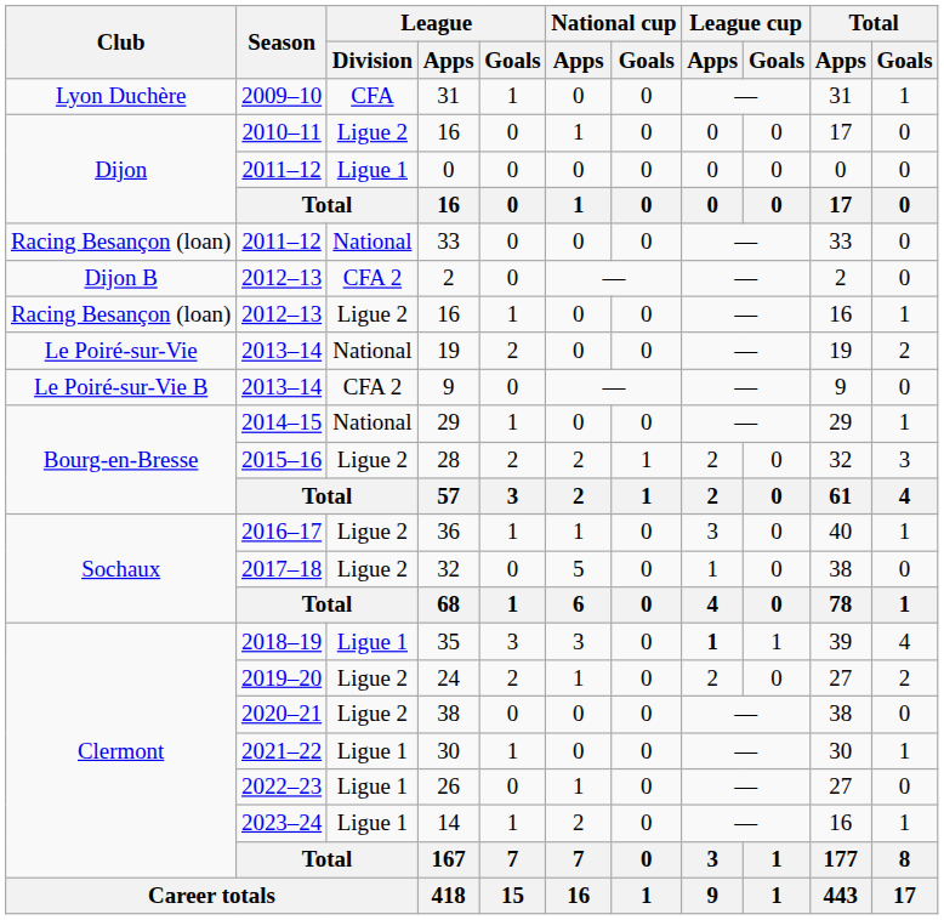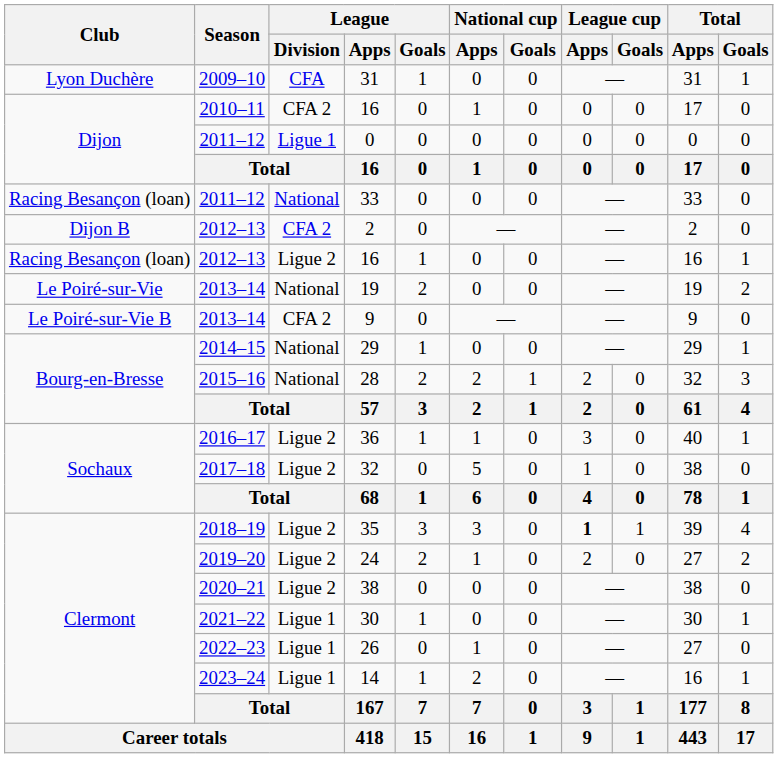 <table class="wikitable" style="text-align:center">
 <tr>
 <th rowspan="2">Club</th>
 <th rowspan="2">Season</th>
 <th colspan="3">League</th>
 <th colspan="2">National cup</th>
 <th colspan="2">League cup</th>
 <th colspan="2">Total</th>
 </tr>
 <tr>
 <th>Division</th>
 <th>Apps</th>
 <th>Goals</th>
 <th>Apps</th>
 <th>Goals</th>
 <th>Apps</th>
 <th>Goals</th>
 <th>Apps</th>
 <th>Goals</th>
 </tr>
 <tr>
 <td><a href='#'>Lyon Duchère</a></td>
 <td><a href='#'>2009–10</a></td>
 <td><a href='#'>CFA</a></td>
 <td>31</td>
 <td>1</td>
 <td>0</td>
 <td>0</td>
 <td colspan="2">—</td>
 <td>31</td>
 <td>1</td>
 </tr>
 <tr>
 <td rowspan="3"><a href='#'>Dijon</a></td>
 <td><a href='#'>2010–11</a></td>
-<td><a href='#'>Ligue 2</a></td>
+<td>CFA 2</td>
 <td>16</td>
 <td>0</td>
 <td>1</td>
 <td>0</td>
 <td>0</td>
 <td>0</td>
 <td>17</td>
 <td>0</td>
 </tr>
 <tr>
 <td><a href='#'>2011–12</a></td>
 <td><a href='#'>Ligue 1</a></td>
 <td>0</td>
 <td>0</td>
 <td>0</td>
 <td>0</td>
 <td>0</td>
 <td>0</td>
 <td>0</td>
 <td>0</td>
 </tr>
 <tr>
 <th colspan="2">Total</th>
 <th>16</th>
 <th>0</th>
 <th>1</th>
 <th>0</th>
 <th>0</th>
 <th>0</th>
 <th>17</th>
 <th>0</th>
 </tr>
 <tr>
 <td><a href='#'>Racing Besançon</a> (loan)</td>
 <td><a href='#'>2011–12</a></td>
 <td><a href='#'>National</a></td>
 <td>33</td>
 <td>0</td>
 <td>0</td>
 <td>0</td>
 <td colspan="2">—</td>
 <td>33</td>
 <td>0</td>
 </tr>
 <tr>
 <td><a href='#'>Dijon B</a></td>
 <td><a href='#'>2012–13</a></td>
 <td><a href='#'>CFA 2</a></td>
 <td>2</td>
 <td>0</td>
 <td colspan="2">—</td>
 <td colspan="2">—</td>
 <td>2</td>
 <td>0</td>
 </tr>
 <tr>
 <td><a href='#'>Racing Besançon</a> (loan)</td>
 <td><a href='#'>2012–13</a></td>
 <td>Ligue 2</td>
 <td>16</td>
 <td>1</td>
 <td>0</td>
 <td>0</td>
 <td colspan="2">—</td>
 <td>16</td>
 <td>1</td>
 </tr>
 <tr>
 <td><a href='#'>Le Poiré-sur-Vie</a></td>
 <td><a href='#'>2013–14</a></td>
 <td>National</td>
 <td>19</td>
 <td>2</td>
 <td>0</td>
 <td>0</td>
 <td colspan="2">—</td>
 <td>19</td>
 <td>2</td>
 </tr>
 <tr>
 <td><a href='#'>Le Poiré-sur-Vie B</a></td>
 <td><a href='#'>2013–14</a></td>
 <td>CFA 2</td>
 <td>9</td>
 <td>0</td>
 <td colspan="2">—</td>
 <td colspan="2">—</td>
 <td>9</td>
 <td>0</td>
 </tr>
 <tr>
 <td rowspan="3"><a href='#'>Bourg-en-Bresse</a></td>
 <td><a href='#'>2014–15</a></td>
 <td>National</td>
 <td>29</td>
 <td>1</td>
 <td>0</td>
 <td>0</td>
 <td colspan="2">—</td>
 <td>29</td>
 <td>1</td>
 </tr>
 <tr>
 <td><a href='#'>2015–16</a></td>
-<td>Ligue 2</td>
+<td>National</td>
 <td>28</td>
 <td>2</td>
 <td>2</td>
 <td>1</td>
 <td>2</td>
 <td>0</td>
 <td>32</td>
 <td>3</td>
 </tr>
 <tr>
 <th colspan="2">Total</th>
 <th>57</th>
 <th>3</th>
 <th>2</th>
 <th>1</th>
 <th>2</th>
 <th>0</th>
 <th>61</th>
 <th>4</th>
 </tr>
 <tr>
 <td rowspan="3"><a href='#'>Sochaux</a></td>
 <td><a href='#'>2016–17</a></td>
 <td>Ligue 2</td>
 <td>36</td>
 <td>1</td>
 <td>1</td>
 <td>0</td>
 <td>3</td>
 <td>0</td>
 <td>40</td>
 <td>1</td>
 </tr>
 <tr>
 <td><a href='#'>2017–18</a></td>
 <td>Ligue 2</td>
 <td>32</td>
 <td>0</td>
 <td>5</td>
 <td>0</td>
 <td>1</td>
 <td>0</td>
 <td>38</td>
 <td>0</td>
 </tr>
 <tr>
 <th colspan="2">Total</th>
 <th>68</th>
 <th>1</th>
 <th>6</th>
 <th>0</th>
 <th>4</th>
 <th>0</th>
 <th>78</th>
 <th>1</th>
 </tr>
 <tr>
 <td rowspan="7"><a href='#'>Clermont</a></td>
 <td><a href='#'>2018–19</a></td>
-<td><a href='#'>Ligue 1</a></td>
+<td>Ligue 2</td>
 <td>35</td>
 <td>3</td>
 <td>3</td>
 <td>0</td>
 <td><strong>1</strong></td>
 <td>1</td>
 <td>39</td>
 <td>4</td>
 </tr>
 <tr>
 <td><a href='#'>2019–20</a></td>
 <td>Ligue 2</td>
 <td>24</td>
 <td>2</td>
 <td>1</td>
 <td>0</td>
 <td>2</td>
 <td>0</td>
 <td>27</td>
 <td>2</td>
 </tr>
 <tr>
 <td><a href='#'>2020–21</a></td>
 <td>Ligue 2</td>
 <td>38</td>
 <td>0</td>
 <td>0</td>
 <td>0</td>
 <td colspan="2">—</td>
 <td>38</td>
 <td>0</td>
 </tr>
 <tr>
 <td><a href='#'>2021–22</a></td>
 <td>Ligue 1</td>
 <td>30</td>
 <td>1</td>
 <td>0</td>
 <td>0</td>
 <td colspan="2">—</td>
 <td>30</td>
 <td>1</td>
 </tr>
 <tr>
 <td><a href='#'>2022–23</a></td>
 <td>Ligue 1</td>
 <td>26</td>
 <td>0</td>
 <td>1</td>
 <td>0</td>
 <td colspan="2">—</td>
 <td>27</td>
 <td>0</td>
 </tr>
 <tr>
 <td><a href='#'>2023–24</a></td>
 <td>Ligue 1</td>
 <td>14</td>
 <td>1</td>
 <td>2</td>
 <td>0</td>
 <td colspan="2">—</td>
 <td>16</td>
 <td>1</td>
 </tr>
 <tr>
 <th colspan="2">Total</th>
 <th>167</th>
 <th>7</th>
 <th>7</th>
 <th>0</th>
 <th>3</th>
 <th>1</th>
 <th>177</th>
 <th>8</th>
 </tr>
 <tr>
 <th colspan="3">Career totals</th>
 <th>418</th>
 <th>15</th>
 <th>16</th>
 <th>1</th>
 <th>9</th>
 <th>1</th>
 <th>443</th>
 <th>17</th>
 </tr>
 </table>
